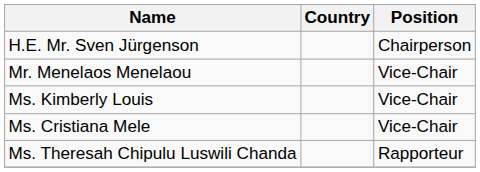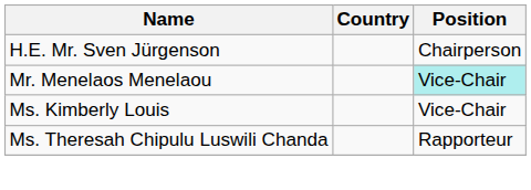 <table class="wikitable">
 <tr>
 <th>Name</th>
 <th>Country</th>
 <th>Position</th>
 </tr>
 <tr>
 <td>H.E. Mr. Sven Jürgenson</td>
 <td></td>
 <td>Chairperson</td>
 </tr>
 <tr>
 <td>Mr. Menelaos Menelaou</td>
 <td></td>
-<td>Vice-Chair</td>
+<td style="background: paleturquoise;">Vice-Chair</td>
 </tr>
 <tr>
 <td>Ms. Kimberly Louis</td>
-<td></td>
-<td>Vice-Chair</td>
-</tr>
-<tr>
-<td>Ms. Cristiana Mele</td>
 <td></td>
 <td>Vice-Chair</td>
 </tr>
 <tr>
 <td>Ms. Theresah Chipulu Luswili Chanda</td>
 <td></td>
 <td>Rapporteur</td>
 </tr>
 <tr>
 </tr>
 </table>
